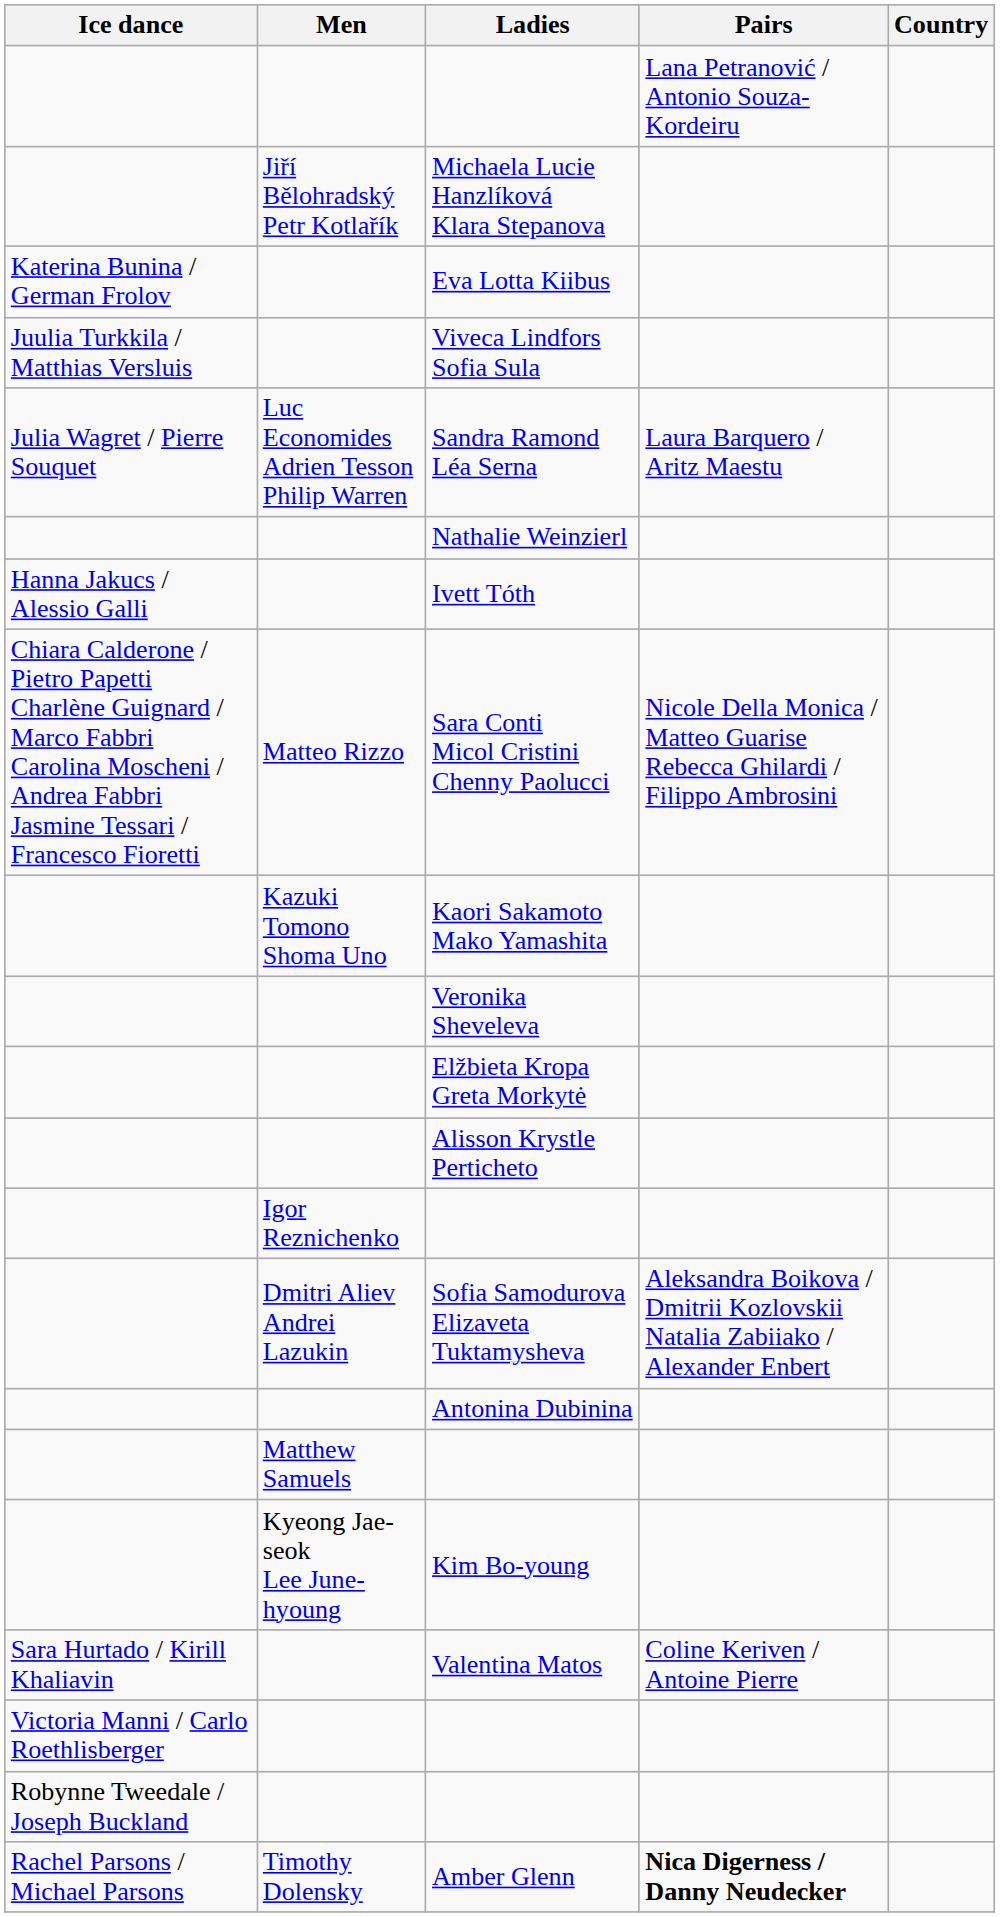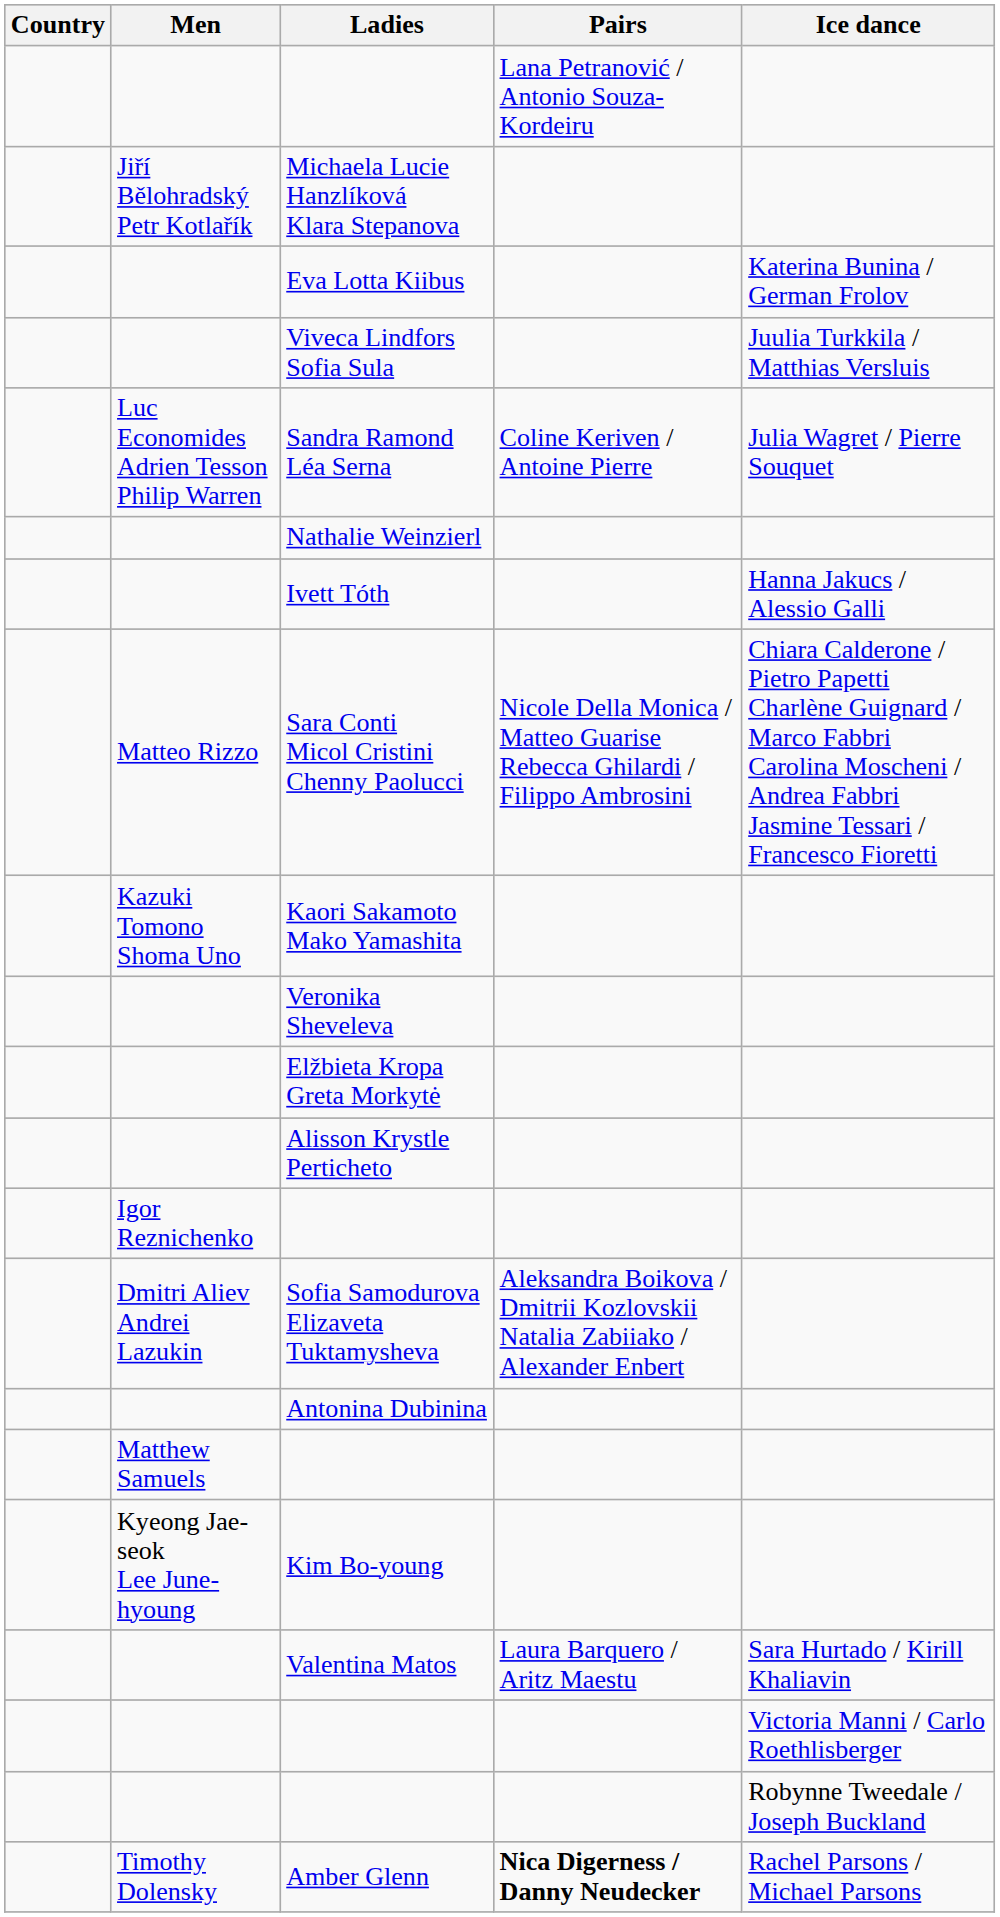 <table class="wikitable">
 <tr>
-<th>Ice dance</th>
+<th>Country</th>
 <th>Men</th>
 <th>Ladies</th>
 <th>Pairs</th>
-<th>Country</th>
+<th>Ice dance</th>
 </tr>
 <tr>
 <td></td>
 <td></td>
 <td></td>
 <td><a href='#'>Lana Petranović</a> / <a href='#'>Antonio Souza-Kordeiru</a></td>
 <td></td>
 </tr>
 <tr>
 <td></td>
 <td><a href='#'>Jiří Bělohradský</a><br><a href='#'>Petr Kotlařík</a></td>
 <td><a href='#'>Michaela Lucie Hanzlíková</a><br><a href='#'>Klara Stepanova</a></td>
 <td></td>
 <td></td>
 </tr>
 <tr>
-<td><a href='#'>Katerina Bunina</a> / <a href='#'>German Frolov</a></td>
+<td></td>
 <td></td>
 <td><a href='#'>Eva Lotta Kiibus</a></td>
 <td></td>
-<td></td>
+<td><a href='#'>Katerina Bunina</a> / <a href='#'>German Frolov</a></td>
 </tr>
 <tr>
-<td><a href='#'>Juulia Turkkila</a> / <a href='#'>Matthias Versluis</a></td>
+<td></td>
 <td></td>
 <td><a href='#'>Viveca Lindfors</a><br><a href='#'>Sofia Sula</a></td>
 <td></td>
-<td></td>
+<td><a href='#'>Juulia Turkkila</a> / <a href='#'>Matthias Versluis</a></td>
 </tr>
 <tr>
-<td><a href='#'>Julia Wagret</a> / <a href='#'>Pierre Souquet</a></td>
+<td></td>
 <td><a href='#'>Luc Economides</a><br><a href='#'>Adrien Tesson</a><br><a href='#'>Philip Warren</a></td>
 <td><a href='#'>Sandra Ramond</a><br><a href='#'>Léa Serna</a></td>
-<td><a href='#'>Laura Barquero</a> / <a href='#'>Aritz Maestu</a></td>
-<td></td>
+<td><a href='#'>Coline Keriven</a> / <a href='#'>Antoine Pierre</a></td>
+<td><a href='#'>Julia Wagret</a> / <a href='#'>Pierre Souquet</a></td>
 </tr>
 <tr>
 <td></td>
 <td></td>
 <td><a href='#'>Nathalie Weinzierl</a></td>
 <td></td>
 <td></td>
 </tr>
 <tr>
-<td><a href='#'>Hanna Jakucs</a> / <a href='#'>Alessio Galli</a></td>
+<td></td>
 <td></td>
 <td><a href='#'>Ivett Tóth</a></td>
 <td></td>
-<td></td>
+<td><a href='#'>Hanna Jakucs</a> / <a href='#'>Alessio Galli</a></td>
 </tr>
 <tr>
-<td><a href='#'>Chiara Calderone</a> / <a href='#'>Pietro Papetti</a><br><a href='#'>Charlène Guignard</a> / <a href='#'>Marco Fabbri</a><br><a href='#'>Carolina Moscheni</a> / <a href='#'>Andrea Fabbri</a><br><a href='#'>Jasmine Tessari</a> / <a href='#'>Francesco Fioretti</a></td>
+<td></td>
 <td><a href='#'>Matteo Rizzo</a></td>
 <td><a href='#'>Sara Conti</a><br><a href='#'>Micol Cristini</a><br><a href='#'>Chenny Paolucci</a></td>
 <td><a href='#'>Nicole Della Monica</a> / <a href='#'>Matteo Guarise</a><br><a href='#'>Rebecca Ghilardi</a> / <a href='#'>Filippo Ambrosini</a></td>
-<td></td>
+<td><a href='#'>Chiara Calderone</a> / <a href='#'>Pietro Papetti</a><br><a href='#'>Charlène Guignard</a> / <a href='#'>Marco Fabbri</a><br><a href='#'>Carolina Moscheni</a> / <a href='#'>Andrea Fabbri</a><br><a href='#'>Jasmine Tessari</a> / <a href='#'>Francesco Fioretti</a></td>
 </tr>
 <tr>
 <td></td>
 <td><a href='#'>Kazuki Tomono</a><br><a href='#'>Shoma Uno</a></td>
 <td><a href='#'>Kaori Sakamoto</a><br><a href='#'>Mako Yamashita</a></td>
 <td></td>
 <td></td>
 </tr>
 <tr>
 <td></td>
 <td></td>
 <td><a href='#'>Veronika Sheveleva</a></td>
 <td></td>
 <td></td>
 </tr>
 <tr>
 <td></td>
 <td></td>
 <td><a href='#'>Elžbieta Kropa</a><br><a href='#'>Greta Morkytė</a></td>
 <td></td>
 <td></td>
 </tr>
 <tr>
 <td></td>
 <td></td>
 <td><a href='#'>Alisson Krystle Perticheto</a></td>
 <td></td>
 <td></td>
 </tr>
 <tr>
 <td></td>
 <td><a href='#'>Igor Reznichenko</a></td>
 <td></td>
 <td></td>
 <td></td>
 </tr>
 <tr>
 <td></td>
 <td><a href='#'>Dmitri Aliev</a> <br> <a href='#'>Andrei Lazukin</a></td>
 <td><a href='#'>Sofia Samodurova</a> <br> <a href='#'>Elizaveta Tuktamysheva</a></td>
 <td><a href='#'>Aleksandra Boikova</a> / <a href='#'>Dmitrii Kozlovskii</a> <br> <a href='#'>Natalia Zabiiako</a> / <a href='#'>Alexander Enbert</a></td>
 <td></td>
 </tr>
 <tr>
 <td></td>
 <td></td>
 <td><a href='#'>Antonina Dubinina</a></td>
 <td></td>
 <td></td>
 </tr>
 <tr>
 <td></td>
 <td><a href='#'>Matthew Samuels</a></td>
 <td></td>
 <td></td>
 <td></td>
 </tr>
 <tr>
 <td></td>
 <td>Kyeong Jae-seok<br><a href='#'>Lee June-hyoung</a></td>
 <td><a href='#'>Kim Bo-young</a></td>
 <td></td>
 <td></td>
 </tr>
 <tr>
-<td><a href='#'>Sara Hurtado</a> / <a href='#'>Kirill Khaliavin</a></td>
+<td></td>
 <td></td>
 <td><a href='#'>Valentina Matos</a></td>
-<td><a href='#'>Coline Keriven</a> / <a href='#'>Antoine Pierre</a></td>
-<td></td>
+<td><a href='#'>Laura Barquero</a> / <a href='#'>Aritz Maestu</a></td>
+<td><a href='#'>Sara Hurtado</a> / <a href='#'>Kirill Khaliavin</a></td>
 </tr>
 <tr>
-<td><a href='#'>Victoria Manni</a> / <a href='#'>Carlo Roethlisberger</a></td>
 <td></td>
 <td></td>
 <td></td>
 <td></td>
+<td><a href='#'>Victoria Manni</a> / <a href='#'>Carlo Roethlisberger</a></td>
 </tr>
 <tr>
-<td>Robynne Tweedale / <a href='#'>Joseph Buckland</a></td>
 <td></td>
 <td></td>
 <td></td>
 <td></td>
+<td>Robynne Tweedale / <a href='#'>Joseph Buckland</a></td>
 </tr>
 <tr>
-<td><a href='#'>Rachel Parsons</a> / <a href='#'>Michael Parsons</a></td>
+<td></td>
 <td><a href='#'>Timothy Dolensky</a></td>
 <td><a href='#'>Amber Glenn</a></td>
 <td><strong>Nica Digerness / Danny Neudecker</strong></td>
-<td></td>
+<td><a href='#'>Rachel Parsons</a> / <a href='#'>Michael Parsons</a></td>
 </tr>
 </table>
